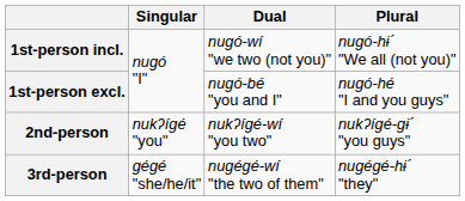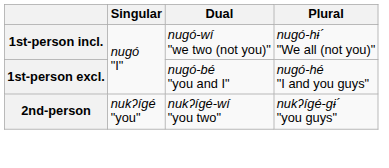 <table class="wikitable">
 <tr>
 <th></th>
 <th>Singular</th>
 <th>Dual</th>
 <th>Plural</th>
 </tr>
 <tr>
 <th>1st-person incl.</th>
 <td rowspan=2><em>nugó</em><br>"I"</td>
 <td><em>nugó-wí</em><br>"we two (not you)"</td>
 <td><em>nugó-hɨ´</em><br>"We all (not you)"</td>
 </tr>
 <tr>
 <th>1st-person excl.</th>
 <td><em>nugó-bé</em><br>"you and I"</td>
 <td><em>nugó-hé</em><br>"I and you guys"</td>
 </tr>
 <tr>
 <th>2nd-person</th>
 <td><em>nukʔígé</em><br>"you"</td>
 <td><em>nukʔígé-wí</em><br>"you two"</td>
 <td><em>nukʔígé-gɨ´</em><br>"you guys"</td>
 </tr>
-<tr>
-<th>3rd-person</th>
-<td><em>gégé</em><br>"she/he/it"</td>
-<td><em>nugégé-wí</em><br>"the two of them"</td>
-<td><em>nugégé-hɨ´</em><br>"they"</td>
-</tr>
 </table>
